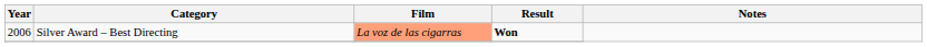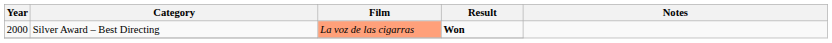 <table class="wikitable">
 <tr>
 <th width="3%">Year</th>
 <th width="35%">Category</th>
 <th width="15%">Film</th>
 <th width="10%">Result</th>
 <th width="37%">Notes</th>
 </tr>
 <tr>
-<td>2006</td>
+<td>2000</td>
 <td>Silver Award – Best Directing</td>
 <td style="background: lightsalmon;"><em>La voz de las cigarras</em></td>
 <td><strong>Won</strong></td>
 </tr>
 <tr>
 </tr>
 </table>
